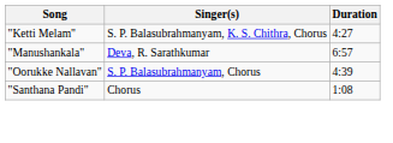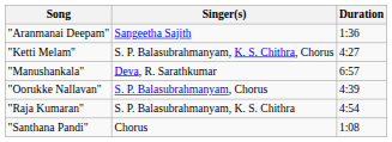 <table class="wikitable" style="font-size:95%;">
 <tr>
 <th>Song</th>
 <th>Singer(s)</th>
 <th>Duration</th>
+</tr>
+<tr>
+<td>"Aranmanai Deepam"</td>
+<td><a href='#'>Sangeetha Sajith</a></td>
+<td>1:36</td>
 </tr>
 <tr>
 <td>"Ketti Melam"</td>
 <td>S. P. Balasubrahmanyam, <a href='#'>K. S. Chithra</a>, Chorus</td>
 <td>4:27</td>
 </tr>
 <tr>
 <td>"Manushankala"</td>
 <td><a href='#'>Deva</a>, R. Sarathkumar</td>
 <td>6:57</td>
 </tr>
 <tr>
 <td>"Oorukke Nallavan"</td>
 <td><a href='#'>S. P. Balasubrahmanyam</a>, Chorus</td>
 <td>4:39</td>
 </tr>
 <tr>
+<td>"Raja Kumaran"</td>
+<td>S. P. Balasubrahmanyam, K. S. Chithra</td>
+<td>4:54</td>
+</tr>
+<tr>
 <td>"Santhana Pandi"</td>
 <td>Chorus</td>
 <td>1:08</td>
 </tr>
 </table>
